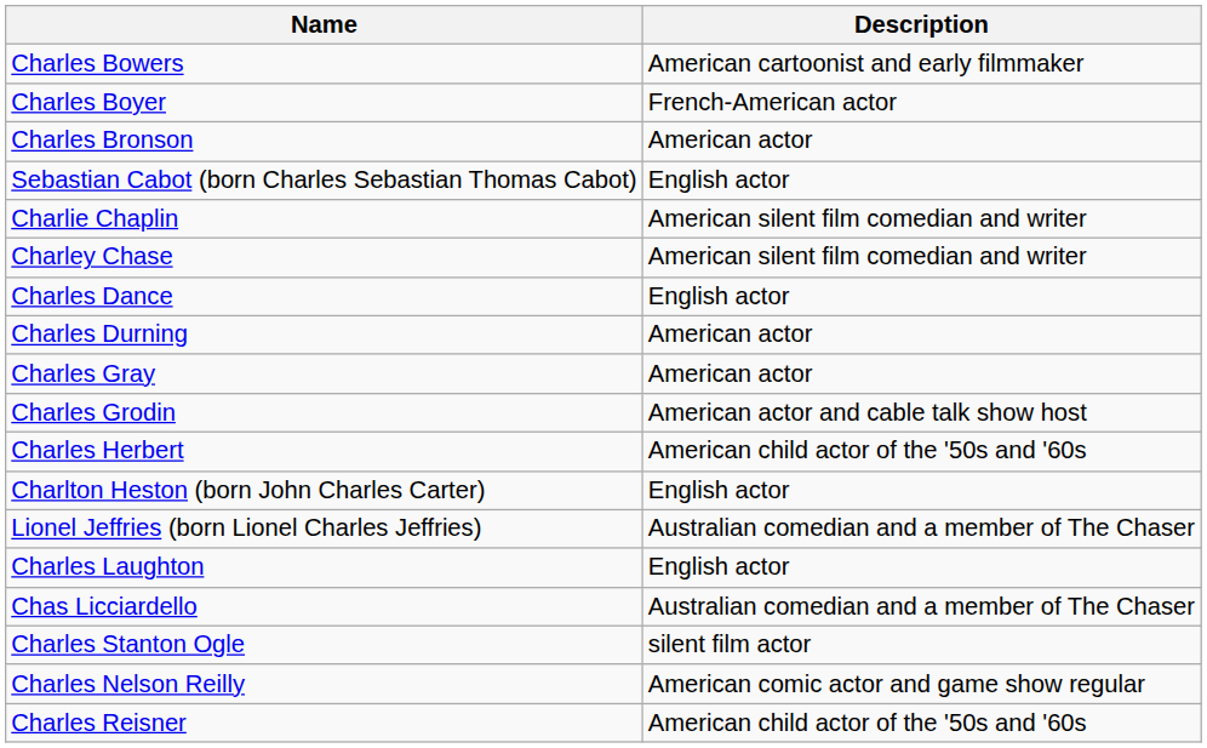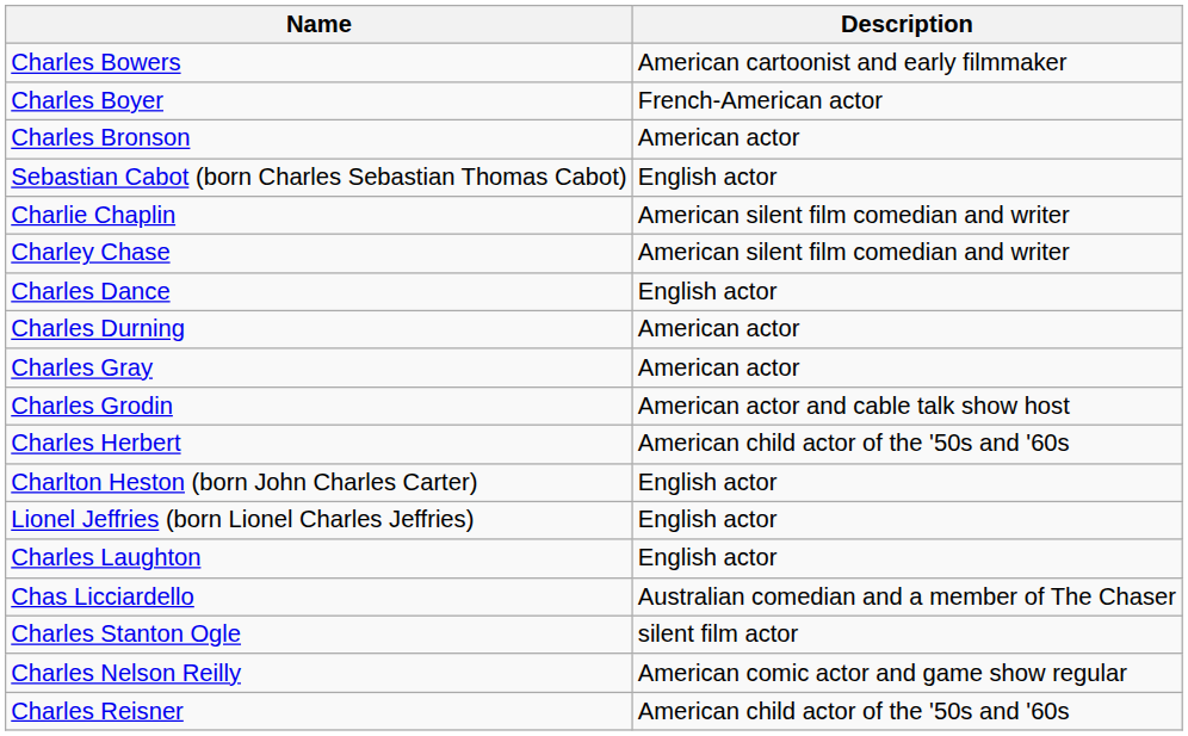 <table class="wikitable sortable">
 <tr>
 <th>Name</th>
 <th>Description</th>
 </tr>
 <tr>
 <td><a href='#'>Charles Bowers</a></td>
 <td>American cartoonist and early filmmaker</td>
 </tr>
 <tr>
 <td><a href='#'>Charles Boyer</a></td>
 <td>French-American actor</td>
 </tr>
 <tr>
 <td><a href='#'>Charles Bronson</a></td>
 <td>American actor</td>
 </tr>
 <tr>
 <td><a href='#'>Sebastian Cabot</a> (born Charles Sebastian Thomas Cabot)</td>
 <td>English actor</td>
 </tr>
 <tr>
 <td><a href='#'>Charlie Chaplin</a></td>
 <td>American silent film comedian and writer</td>
 </tr>
 <tr>
 <td><a href='#'>Charley Chase</a></td>
 <td>American silent film comedian and writer</td>
 </tr>
 <tr>
 <td><a href='#'>Charles Dance</a></td>
 <td>English actor</td>
 </tr>
 <tr>
 <td><a href='#'>Charles Durning</a></td>
 <td>American actor</td>
 </tr>
 <tr>
 <td><a href='#'>Charles Gray</a></td>
 <td>American actor</td>
 </tr>
 <tr>
 <td><a href='#'>Charles Grodin</a></td>
 <td>American actor and cable talk show host</td>
 </tr>
 <tr>
 <td><a href='#'>Charles Herbert</a></td>
 <td>American child actor of the '50s and '60s</td>
 </tr>
 <tr>
 <td><a href='#'>Charlton Heston</a> (born John Charles Carter)</td>
 <td>English actor</td>
 </tr>
 <tr>
 <td><a href='#'>Lionel Jeffries</a> (born Lionel Charles Jeffries)</td>
-<td>Australian comedian and a member of The Chaser</td>
+<td>English actor</td>
 </tr>
 <tr>
 <td><a href='#'>Charles Laughton</a></td>
 <td>English actor</td>
 </tr>
 <tr>
 <td><a href='#'>Chas Licciardello</a></td>
 <td>Australian comedian and a member of The Chaser</td>
 </tr>
 <tr>
 <td><a href='#'>Charles Stanton Ogle</a></td>
 <td>silent film actor</td>
 </tr>
 <tr>
 <td><a href='#'>Charles Nelson Reilly</a></td>
 <td>American comic actor and game show regular</td>
 </tr>
 <tr>
 <td><a href='#'>Charles Reisner</a></td>
 <td>American child actor of the '50s and '60s</td>
 </tr>
 </table>
